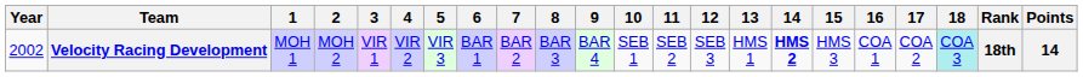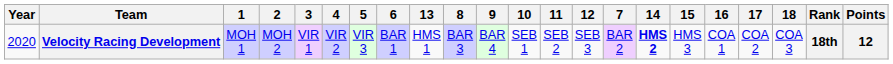 <table class="wikitable" style="text-align:center; font-size:85%">
 <tr>
 <th>Year</th>
 <th>Team</th>
 <th>1</th>
 <th>2</th>
 <th>3</th>
 <th>4</th>
 <th>5</th>
 <th>6</th>
-<th>7</th>
+<th>13</th>
 <th>8</th>
 <th>9</th>
 <th>10</th>
 <th>11</th>
 <th>12</th>
-<th>13</th>
+<th>7</th>
 <th>14</th>
 <th>15</th>
 <th>16</th>
 <th>17</th>
 <th>18</th>
 <th>Rank</th>
 <th>Points</th>
 </tr>
 <tr>
-<td><a href='#'>2002</a></td>
+<td><a href='#'>2020</a></td>
 <th nowrap><a href='#'>Velocity Racing Development</a></th>
 <td style="background:#cfcfff"><a href='#'>MOH<br>1</a><br></td>
 <td style="background:#cfcfff"><a href='#'>MOH<br>2</a><br></td>
 <td style="background:#efcfff"><a href='#'>VIR<br>1</a><br></td>
 <td style="background:#cfcfff"><a href='#'>VIR<br>2</a><br></td>
 <td style="background:#dfffdf"><a href='#'>VIR<br>3</a><br></td>
 <td style="background:#cfcfff"><a href='#'>BAR<br>1</a><br></td>
-<td style="background:#efcfff"><a href='#'>BAR<br>2</a><br></td>
+<td><a href='#'>HMS<br>1</a></td>
 <td style="background:#cfcfff"><a href='#'>BAR<br>3</a><br></td>
 <td style="background:#dfffdf"><a href='#'>BAR<br>4</a><br></td>
 <td><a href='#'>SEB<br>1</a></td>
 <td><a href='#'>SEB<br>2</a></td>
 <td><a href='#'>SEB<br>3</a></td>
-<td><a href='#'>HMS<br>1</a></td>
+<td style="background:#efcfff"><a href='#'>BAR<br>2</a><br></td>
 <td><strong><a href='#'>HMS<br>2</a></strong></td>
 <td><a href='#'>HMS<br>3</a></td>
 <td><a href='#'>COA<br>1</a></td>
 <td><a href='#'>COA<br>2</a></td>
-<td style="background: paleturquoise;"><a href='#'>COA<br>3</a></td>
+<td><a href='#'>COA<br>3</a></td>
 <th>18th</th>
-<th>14</th>
+<th>12</th>
 </tr>
 </table>
